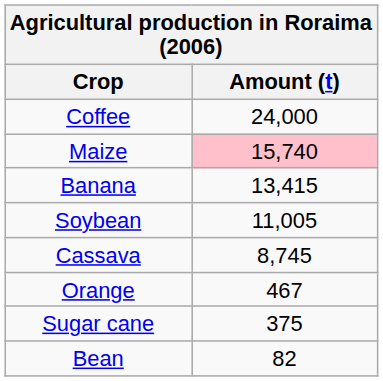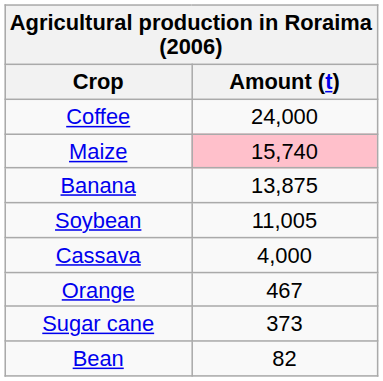 <table class="wikitable" style="font-size: 90%; float:right; margin:1em; border-collapse:border; text-align:center;">
 <tr>
 <th colspan="3" class=  style="background:#b8860b; text-align:center; font-size:larger; color:indigo;">Agricultural production in Roraima<br>(2006)</th>
 </tr>
 <tr>
 <th>Crop</th>
 <th>Amount (<a href='#'>t</a>)</th>
 </tr>
 <tr>
 <td><a href='#'>Coffee</a></td>
 <td>24,000</td>
 </tr>
 <tr>
 <td><a href='#'>Maize</a></td>
 <td style="background: pink;">15,740</td>
 </tr>
 <tr>
 <td><a href='#'>Banana</a></td>
-<td>13,415</td>
+<td>13,875</td>
 </tr>
 <tr>
 <td><a href='#'>Soybean</a></td>
 <td>11,005</td>
 </tr>
 <tr>
 <td><a href='#'>Cassava</a></td>
-<td>8,745</td>
+<td>4,000</td>
 </tr>
 <tr>
 <td><a href='#'>Orange</a></td>
 <td>467</td>
 </tr>
 <tr>
 <td><a href='#'>Sugar cane</a></td>
-<td>375</td>
+<td>373</td>
 </tr>
 <tr>
 <td><a href='#'>Bean</a></td>
 <td>82</td>
 </tr>
 </table>
